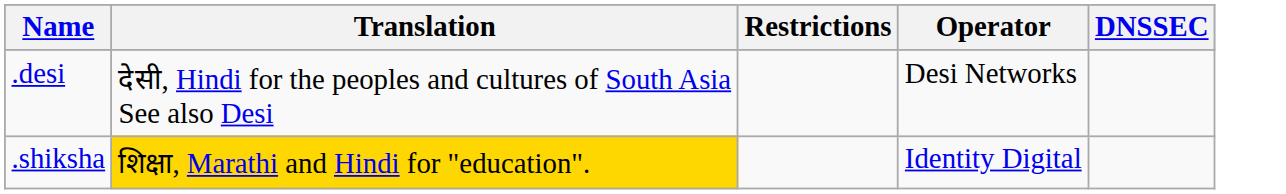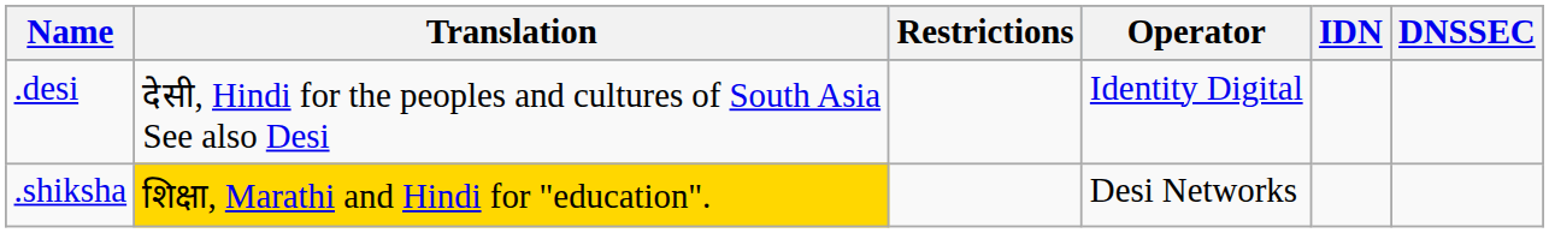 <table class="wikitable sortable">
 <tr style="background:#a0d0ff;">
 <th><a href='#'>Name</a></th>
 <th>Translation</th>
 <th class="unsortable">Restrictions</th>
 <th>Operator</th>
+<th><a href='#'>IDN</a></th>
 <th><a href='#'>DNSSEC</a></th>
 </tr>
 <tr valign="top">
 <td><a href='#'>.desi</a></td>
 <td>देसी, <a href='#'>Hindi</a> for the peoples and cultures of <a href='#'>South Asia</a><br>See also <a href='#'>Desi</a></td>
 <td></td>
-<td>Desi Networks</td>
+<td><a href='#'>Identity Digital</a></td>
+<td></td>
 <td></td>
 </tr>
 <tr valign="top">
 <td><a href='#'>.shiksha</a></td>
 <td style="background: gold;">शिक्षा, <a href='#'>Marathi</a> and <a href='#'>Hindi</a> for "education".</td>
 <td></td>
-<td><a href='#'>Identity Digital</a></td>
+<td>Desi Networks</td>
+<td></td>
 <td></td>
 </tr>
 </table>
